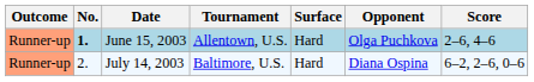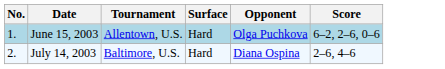 <table class="sortable wikitable" style=font-size:97%>
 <tr>
-<th>Outcome</th>
 <th>No.</th>
 <th>Date</th>
 <th>Tournament</th>
 <th>Surface</th>
 <th>Opponent</th>
 <th>Score</th>
 </tr>
 <tr bgcolor=lightblue>
-<td style="background:#ffa07a;">Runner-up</td>
-<td><strong>1.</strong></td>
+<td>1.</td>
 <td>June 15, 2003</td>
 <td><a href='#'>Allentown</a>, U.S.</td>
 <td>Hard</td>
 <td> <a href='#'>Olga Puchkova</a></td>
-<td>2–6, 4–6</td>
+<td>6–2, 2–6, 0–6</td>
 </tr>
 <tr style="background:#f0f8ff;">
-<td style="background:#ffa07a;">Runner-up</td>
 <td>2.</td>
 <td>July 14, 2003</td>
 <td><a href='#'>Baltimore</a>, U.S.</td>
 <td>Hard</td>
 <td> <a href='#'>Diana Ospina</a></td>
-<td>6–2, 2–6, 0–6</td>
+<td>2–6, 4–6</td>
 </tr>
 </table>
